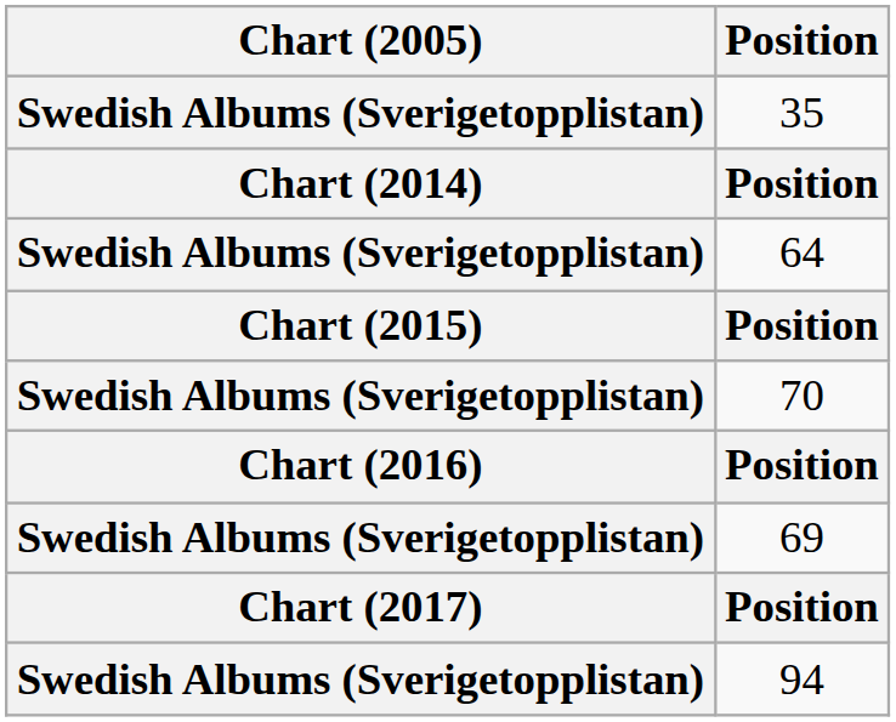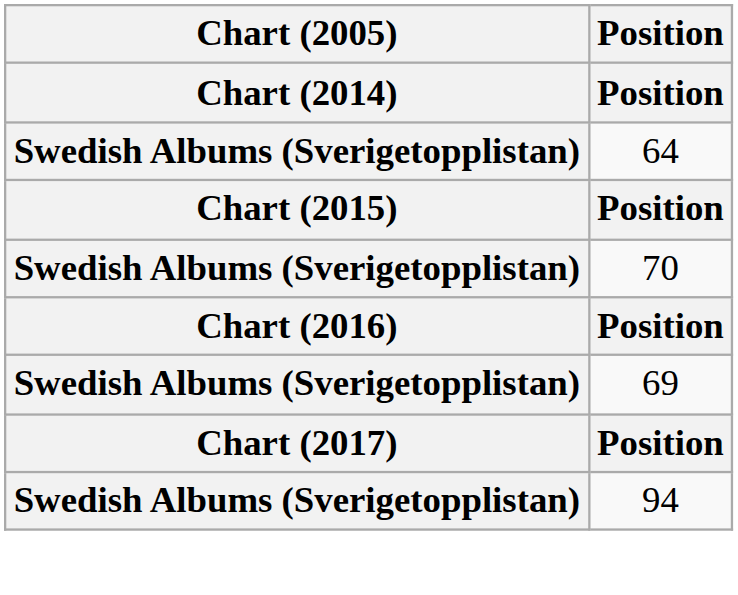 <table class="wikitable plainrowheaders" style="text-align:center">
 <tr>
 <th scope="col">Chart (2005)</th>
 <th scope="col">Position</th>
-</tr>
-<tr>
-<th scope="row">Swedish Albums (Sverigetopplistan)</th>
-<td>35</td>
 </tr>
 <tr>
 <th scope="col">Chart (2014)</th>
 <th scope="col">Position</th>
 </tr>
 <tr>
 <th scope="row">Swedish Albums (Sverigetopplistan)</th>
 <td>64</td>
 </tr>
 <tr>
 <th scope="col">Chart (2015)</th>
 <th scope="col">Position</th>
 </tr>
 <tr>
 <th scope="row">Swedish Albums (Sverigetopplistan)</th>
 <td>70</td>
 </tr>
 <tr>
 <th scope="col">Chart (2016)</th>
 <th scope="col">Position</th>
 </tr>
 <tr>
 <th scope="row">Swedish Albums (Sverigetopplistan)</th>
 <td>69</td>
 </tr>
 <tr>
 <th scope="col">Chart (2017)</th>
 <th scope="col">Position</th>
 </tr>
 <tr>
 <th scope="row">Swedish Albums (Sverigetopplistan)</th>
 <td>94</td>
 </tr>
 </table>
